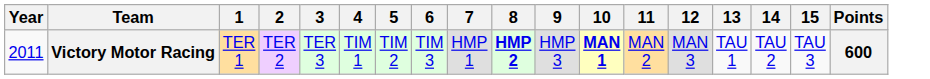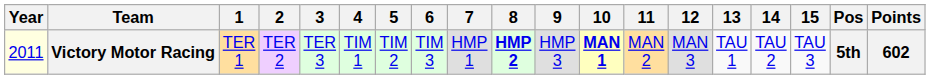 <table class="wikitable" style="text-align:center; font-size:85%">
 <tr>
 <th>Year</th>
 <th>Team</th>
 <th>1</th>
 <th>2</th>
 <th>3</th>
 <th>4</th>
 <th>5</th>
 <th>6</th>
 <th>7</th>
 <th>8</th>
 <th>9</th>
 <th>10</th>
 <th>11</th>
 <th>12</th>
 <th>13</th>
 <th>14</th>
 <th>15</th>
+<th>Pos</th>
 <th>Points</th>
 </tr>
 <tr>
-<td><a href='#'>2011</a></td>
+<td style="background: lightyellow;"><a href='#'>2011</a></td>
 <th nowrap>Victory Motor Racing</th>
 <td style="background:#FFDF9F;"><a href='#'>TER<br>1</a><br></td>
 <td style="background:#EFCFFF;"><a href='#'>TER<br>2</a><br></td>
 <td style="background:#DFFFDF;"><a href='#'>TER<br>3</a><br></td>
 <td style="background:#DFFFDF;"><a href='#'>TIM<br>1</a><br></td>
 <td style="background:#DFFFDF;"><a href='#'>TIM<br>2</a><br></td>
 <td style="background:#DFFFDF;"><a href='#'>TIM<br>3</a><br></td>
 <td style="background:#DFDFDF;"><a href='#'>HMP<br>1</a><br></td>
 <td style="background:#DFFFDF;"><strong><a href='#'>HMP<br>2</a><br></strong></td>
 <td style="background:#DFDFDF;"><a href='#'>HMP<br>3</a><br></td>
 <td style="background:#FFFFBF;"><strong><a href='#'>MAN<br>1</a></strong><br></td>
 <td style="background:#FFDF9F;"><a href='#'>MAN<br>2</a><br></td>
 <td style="background:#DFDFDF;"><a href='#'>MAN<br>3</a><br></td>
 <td><a href='#'>TAU<br>1</a></td>
 <td><a href='#'>TAU<br>2</a></td>
 <td><a href='#'>TAU<br>3</a></td>
-<th>600</th>
+<th>5th</th>
+<th>602</th>
 </tr>
 </table>
